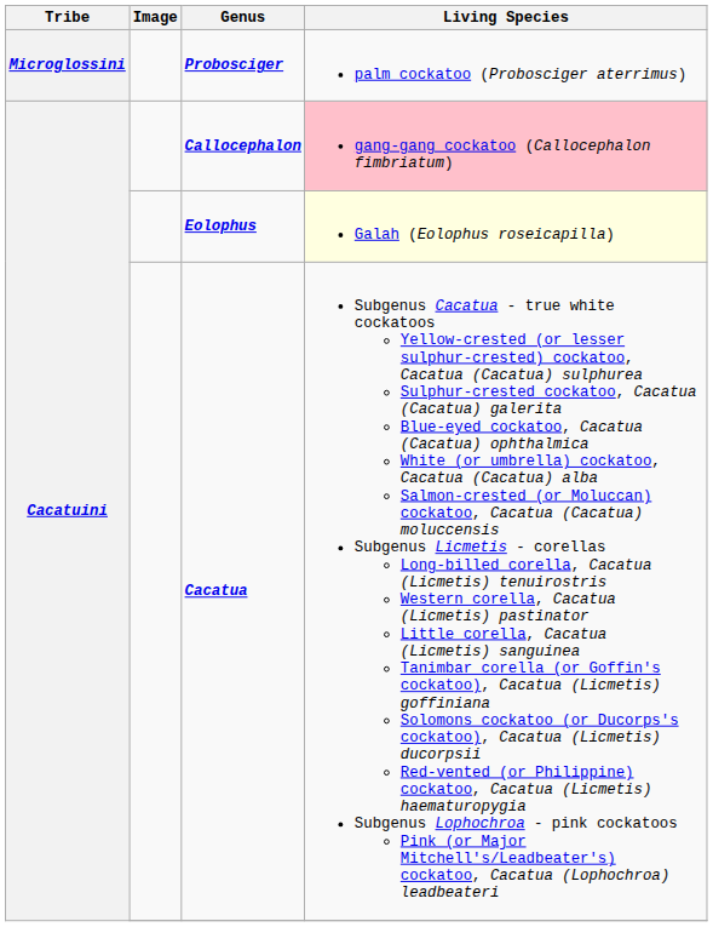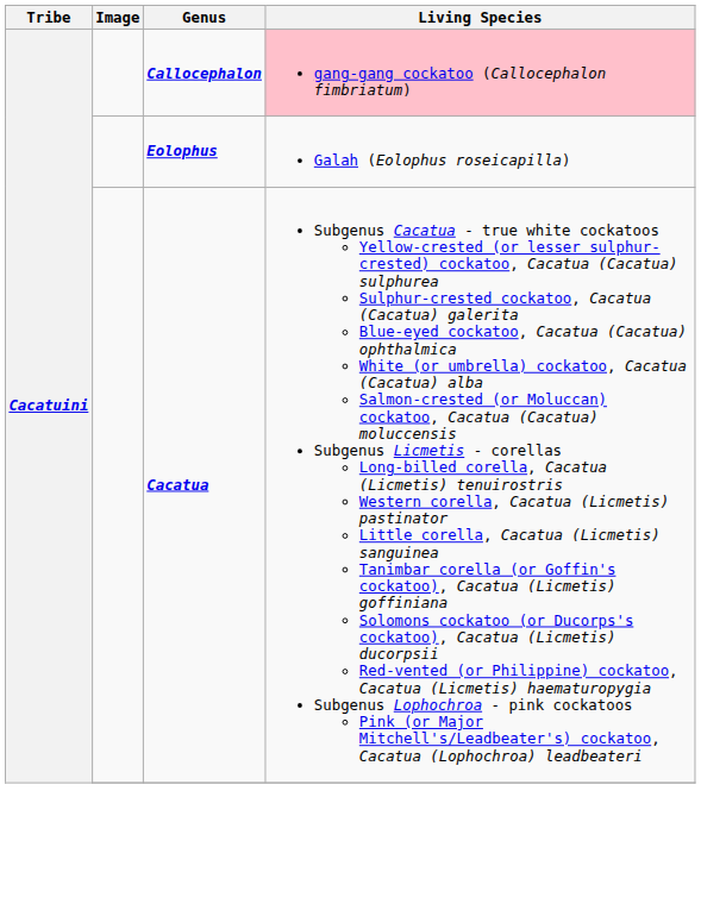 <table class="wikitable">
 <tr>
 <th>Tribe</th>
 <th>Image</th>
 <th>Genus</th>
 <th>Living Species</th>
-</tr>
-<tr>
-<th rowspan="1" style="text-align:center;"><em><a href='#'>Microglossini</a></em></th>
-<td></td>
-<td><strong><em><a href='#'>Probosciger</a></em></strong> </td>
-<td><br><ul><li><a href='#'>palm cockatoo</a> (<em>Probosciger aterrimus</em>)</li></ul></td>
 </tr>
 <tr>
 <th rowspan="5" style="text-align:center;"><em><a href='#'>Cacatuini</a></em></th>
 <td></td>
 <td><strong><em><a href='#'>Callocephalon</a></em></strong> </td>
 <td style="background: pink;"><br><ul><li><a href='#'>gang-gang cockatoo</a> (<em>Callocephalon fimbriatum</em>)</li></ul></td>
 </tr>
 <tr>
 <td></td>
 <td><strong><em><a href='#'>Eolophus</a></em></strong> </td>
-<td style="background: lightyellow;"><br><ul><li><a href='#'>Galah</a> (<em>Eolophus roseicapilla</em>)</li></ul></td>
+<td><br><ul><li><a href='#'>Galah</a> (<em>Eolophus roseicapilla</em>)</li></ul></td>
 </tr>
 <tr>
 <td></td>
 <td><strong><em><a href='#'>Cacatua</a></em></strong> </td>
 <td><br><ul><li>Subgenus <em><a href='#'>Cacatua</a></em> - true white cockatoos<ul><li><a href='#'>Yellow-crested (or lesser sulphur-crested) cockatoo</a>, <em>Cacatua (Cacatua) sulphurea</em></li><li><a href='#'>Sulphur-crested cockatoo</a>, <em>Cacatua (Cacatua) galerita</em></li><li><a href='#'>Blue-eyed cockatoo</a>, <em>Cacatua (Cacatua) ophthalmica</em></li><li><a href='#'>White (or umbrella) cockatoo</a>, <em>Cacatua (Cacatua) alba</em></li><li><a href='#'>Salmon-crested (or Moluccan) cockatoo</a>, <em>Cacatua (Cacatua) moluccensis</em></li></ul></li><li>Subgenus <em><a href='#'>Licmetis</a></em> - corellas<ul><li><a href='#'>Long-billed corella</a>, <em>Cacatua (Licmetis) tenuirostris</em></li><li><a href='#'>Western corella</a>, <em>Cacatua (Licmetis) pastinator</em></li><li><a href='#'>Little corella</a>, <em>Cacatua (Licmetis) sanguinea</em></li><li><a href='#'>Tanimbar corella (or Goffin's cockatoo)</a>, <em>Cacatua (Licmetis) goffiniana</em></li><li><a href='#'>Solomons cockatoo (or Ducorps's cockatoo)</a>, <em>Cacatua (Licmetis) ducorpsii</em></li><li><a href='#'>Red-vented (or Philippine) cockatoo</a>, <em>Cacatua (Licmetis) haematuropygia</em></li></ul></li><li>Subgenus <em><a href='#'>Lophochroa</a></em> - pink cockatoos<ul><li><a href='#'>Pink (or Major Mitchell's/Leadbeater's) cockatoo</a>, <em>Cacatua (Lophochroa) leadbeateri</em></li></ul></li></ul></td>
 </tr>
 <tr>
 </tr>
 </table>
